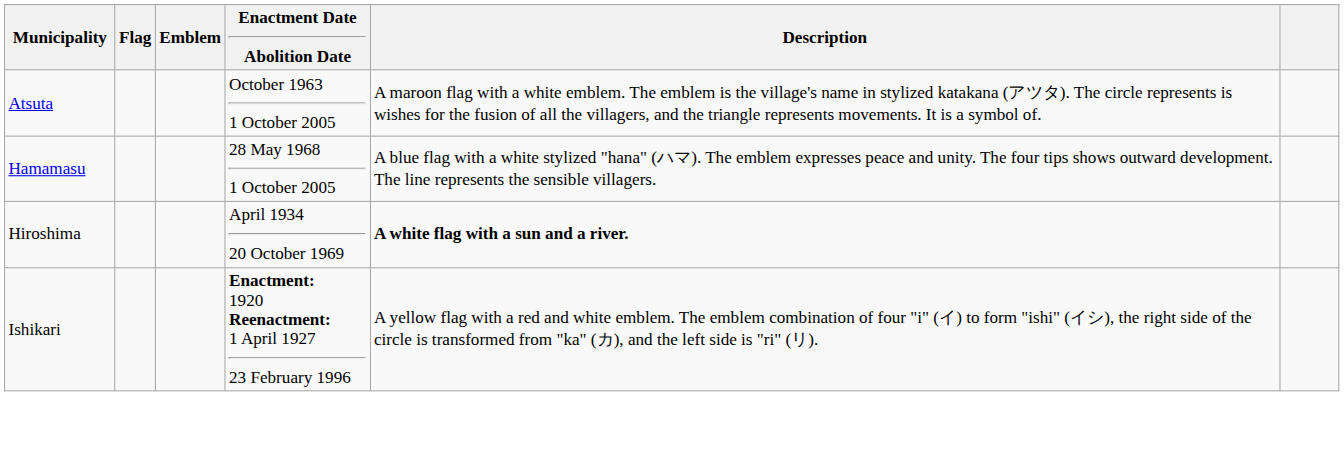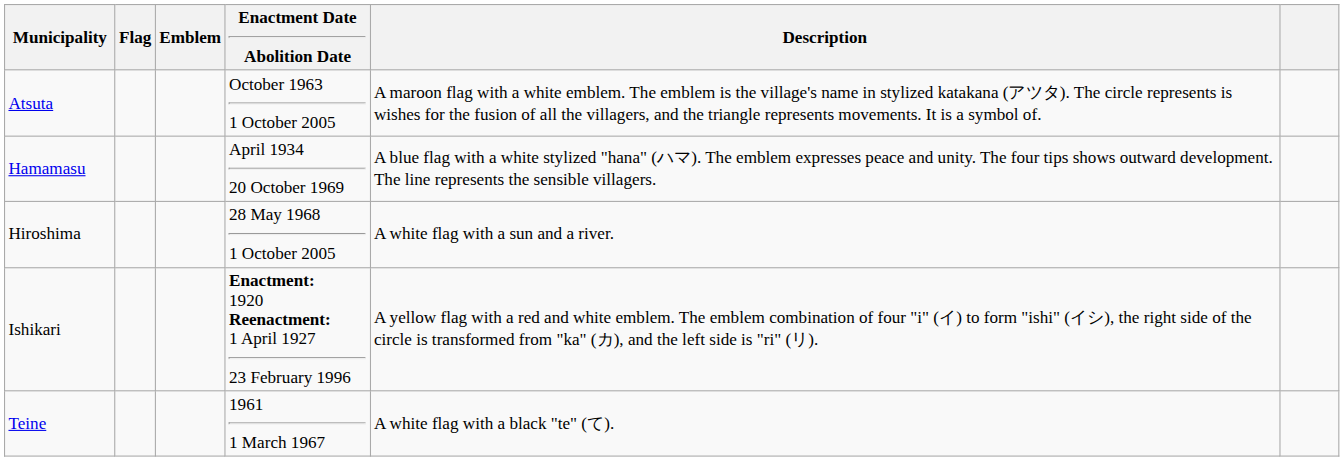 <table class="wikitable">
 <tr>
 <th style="width:12ch;">Municipality</th>
 <th>Flag</th>
 <th>Emblem</th>
 <th style="width:16ch;">Enactment Date<hr>Abolition Date</th>
 <th>Description</th>
 <th style="width:6ch;"></th>
 </tr>
 <tr>
 <td><a href='#'>Atsuta</a></td>
 <td></td>
 <td></td>
 <td>October 1963<hr>1 October 2005</td>
 <td>A maroon flag with a white emblem. The emblem is the village's name in stylized katakana (アツタ). The circle represents is wishes for the fusion of all the villagers, and the triangle represents movements. It is a symbol of.</td>
 <td></td>
 </tr>
 <tr>
 <td><a href='#'>Hamamasu</a></td>
 <td></td>
 <td></td>
-<td>28 May 1968<hr>1 October 2005</td>
+<td>April 1934<hr>20 October 1969</td>
 <td>A blue flag with a white stylized "hana" (ハマ). The emblem expresses peace and unity. The four tips shows outward development. The line represents the sensible villagers.</td>
 <td></td>
 </tr>
 <tr>
 <td>Hiroshima</td>
 <td></td>
 <td></td>
-<td>April 1934<hr>20 October 1969</td>
-<td><strong>A white flag with a sun and a river.</strong></td>
+<td>28 May 1968<hr>1 October 2005</td>
+<td>A white flag with a sun and a river.</td>
 <td></td>
 </tr>
 <tr>
 <td>Ishikari</td>
 <td></td>
 <td></td>
 <td><strong>Enactment:</strong><br>1920<br><strong>Reenactment:</strong><br>1 April 1927<hr>23 February 1996</td>
 <td>A yellow flag with a red and white emblem. The emblem combination of four "i" (イ) to form "ishi" (イシ), the right side of the circle is transformed from "ka" (カ), and the left side is "ri" (リ).</td>
 <td></td>
 </tr>
+<tr>
+<td><a href='#'>Teine</a></td>
+<td></td>
+<td></td>
+<td>1961<hr>1 March 1967</td>
+<td>A white flag with a black "te" (て).</td>
+<td></td>
+</tr>
 </table>
